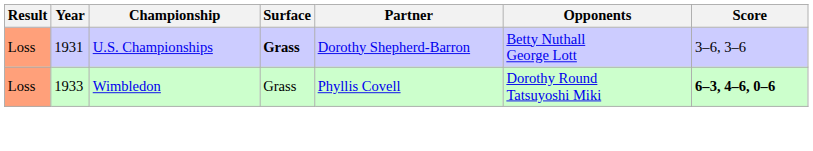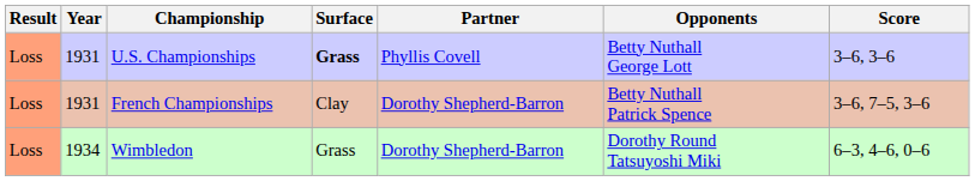 <table class="sortable wikitable">
 <tr>
 <th style="width:40px">Result</th>
 <th style="width:35px">Year</th>
 <th style="width:180px">Championship</th>
 <th style="width:50px">Surface</th>
 <th style="width:200px">Partner</th>
 <th style="width:200px">Opponents</th>
 <th style="width:120px" class="unsortable">Score</th>
 </tr>
 <tr style="background:#ccf;">
 <td style="background:#ffa07a;">Loss</td>
 <td>1931</td>
 <td><a href='#'>U.S. Championships</a></td>
 <td><strong>Grass</strong></td>
-<td> <a href='#'>Dorothy Shepherd-Barron</a></td>
+<td> <a href='#'>Phyllis Covell</a></td>
 <td> <a href='#'>Betty Nuthall</a> <br>  <a href='#'>George Lott</a></td>
 <td>3–6, 3–6</td>
 </tr>
+<tr style="background:#ebc2af;">
+<td style="background:#ffa07a;">Loss</td>
+<td>1931</td>
+<td><a href='#'>French Championships</a></td>
+<td>Clay</td>
+<td> <a href='#'>Dorothy Shepherd-Barron</a></td>
+<td> <a href='#'>Betty Nuthall</a> <br>  <a href='#'>Patrick Spence</a></td>
+<td>3–6, 7–5, 3–6</td>
+</tr>
 <tr style="background:#cfc;">
 <td style="background:#ffa07a;">Loss</td>
-<td>1933</td>
+<td>1934</td>
 <td><a href='#'>Wimbledon</a></td>
 <td>Grass</td>
-<td> <a href='#'>Phyllis Covell</a></td>
+<td> <a href='#'>Dorothy Shepherd-Barron</a></td>
 <td> <a href='#'>Dorothy Round</a> <br>  <a href='#'>Tatsuyoshi Miki</a></td>
-<td><strong>6–3, 4–6, 0–6</strong></td>
+<td>6–3, 4–6, 0–6</td>
 </tr>
 </table>
